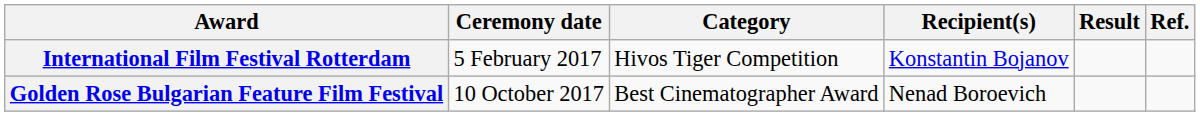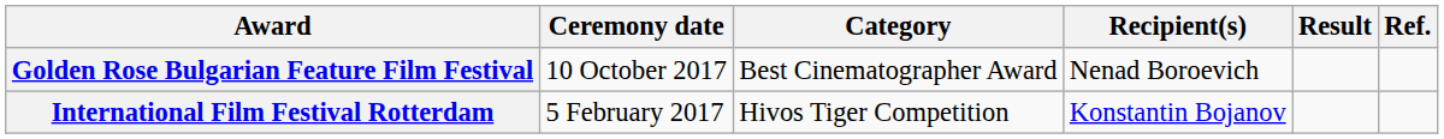 <table class="wikitable sortable plainrowheaders">
 <tr>
 <th scope="col">Award</th>
 <th scope="col">Ceremony date</th>
 <th scope="col">Category</th>
 <th scope="col">Recipient(s)</th>
 <th scope="col">Result</th>
 <th scope="col">Ref.</th>
 </tr>
 <tr>
+<th scope="row"><a href='#'>Golden Rose Bulgarian Feature Film Festival</a></th>
+<td>10 October 2017</td>
+<td>Best Cinematographer Award</td>
+<td>Nenad Boroevich</td>
+<td></td>
+<td align="center"></td>
+</tr>
+<tr>
 <th scope="row"><a href='#'>International Film Festival Rotterdam</a></th>
 <td>5 February 2017</td>
 <td>Hivos Tiger Competition</td>
 <td><a href='#'>Konstantin Bojanov</a></td>
 <td></td>
 <td align="center"></td>
 </tr>
-<tr>
-<th scope="row"><a href='#'>Golden Rose Bulgarian Feature Film Festival</a></th>
-<td>10 October 2017</td>
-<td>Best Cinematographer Award</td>
-<td>Nenad Boroevich</td>
-<td></td>
-<td align="center"></td>
-</tr>
 </table>
